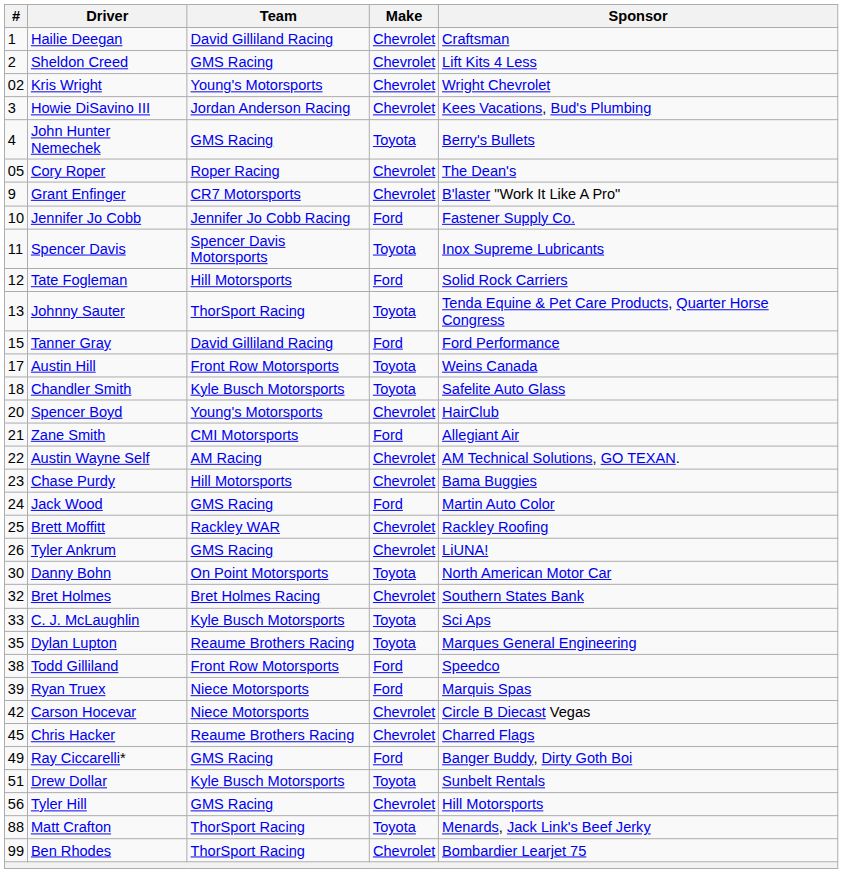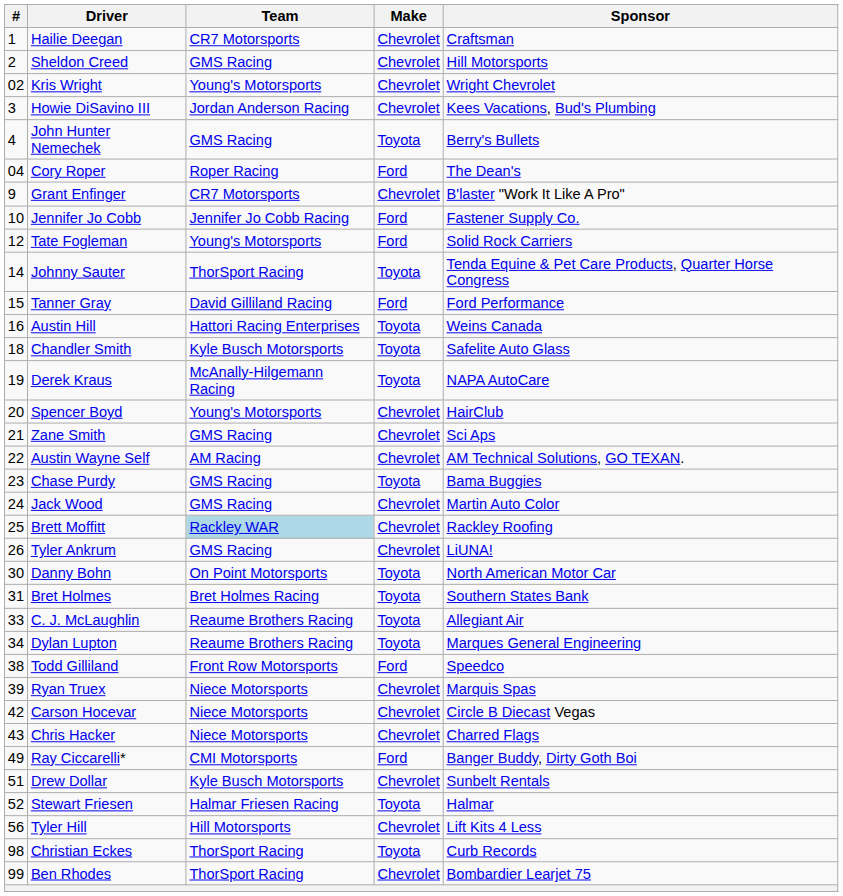 <table class="wikitable" style="font-size: 95%;">
 <tr>
 <th>#</th>
 <th>Driver</th>
 <th>Team</th>
 <th>Make</th>
 <th>Sponsor</th>
 </tr>
 <tr>
 <td>1</td>
 <td><a href='#'>Hailie Deegan</a></td>
-<td><a href='#'>David Gilliland Racing</a></td>
+<td><a href='#'>CR7 Motorsports</a></td>
 <td><a href='#'>Chevrolet</a></td>
 <td><a href='#'>Craftsman</a></td>
 </tr>
 <tr>
 <td>2</td>
 <td><a href='#'>Sheldon Creed</a></td>
 <td><a href='#'>GMS Racing</a></td>
 <td><a href='#'>Chevrolet</a></td>
-<td><a href='#'>Lift Kits 4 Less</a></td>
+<td><a href='#'>Hill Motorsports</a></td>
 </tr>
 <tr>
 <td>02</td>
 <td><a href='#'>Kris Wright</a></td>
 <td><a href='#'>Young's Motorsports</a></td>
 <td><a href='#'>Chevrolet</a></td>
 <td><a href='#'>Wright Chevrolet</a></td>
 </tr>
 <tr>
 <td>3</td>
 <td><a href='#'>Howie DiSavino III</a></td>
 <td><a href='#'>Jordan Anderson Racing</a></td>
 <td><a href='#'>Chevrolet</a></td>
 <td><a href='#'>Kees Vacations</a>, <a href='#'>Bud's Plumbing</a></td>
 </tr>
 <tr>
 <td>4</td>
 <td><a href='#'>John Hunter Nemechek</a></td>
 <td><a href='#'>GMS Racing</a></td>
 <td><a href='#'>Toyota</a></td>
 <td><a href='#'>Berry's Bullets</a></td>
 </tr>
 <tr>
-<td>05</td>
+<td>04</td>
 <td><a href='#'>Cory Roper</a></td>
 <td><a href='#'>Roper Racing</a></td>
-<td><a href='#'>Chevrolet</a></td>
+<td><a href='#'>Ford</a></td>
 <td><a href='#'>The Dean's</a></td>
 </tr>
 <tr>
 <td>9</td>
 <td><a href='#'>Grant Enfinger</a></td>
 <td><a href='#'>CR7 Motorsports</a></td>
 <td><a href='#'>Chevrolet</a></td>
 <td><a href='#'>B'laster</a> "Work It Like A Pro"</td>
 </tr>
 <tr>
 <td>10</td>
 <td><a href='#'>Jennifer Jo Cobb</a></td>
 <td><a href='#'>Jennifer Jo Cobb Racing</a></td>
 <td><a href='#'>Ford</a></td>
 <td><a href='#'>Fastener Supply Co.</a></td>
 </tr>
 <tr>
-<td>11</td>
-<td><a href='#'>Spencer Davis</a></td>
-<td><a href='#'>Spencer Davis Motorsports</a></td>
-<td><a href='#'>Toyota</a></td>
-<td><a href='#'>Inox Supreme Lubricants</a></td>
-</tr>
-<tr>
 <td>12</td>
 <td><a href='#'>Tate Fogleman</a></td>
-<td><a href='#'>Hill Motorsports</a></td>
+<td><a href='#'>Young's Motorsports</a></td>
 <td><a href='#'>Ford</a></td>
 <td><a href='#'>Solid Rock Carriers</a></td>
 </tr>
 <tr>
-<td>13</td>
+<td>14</td>
 <td><a href='#'>Johnny Sauter</a></td>
 <td><a href='#'>ThorSport Racing</a></td>
 <td><a href='#'>Toyota</a></td>
 <td><a href='#'>Tenda Equine & Pet Care Products</a>, <a href='#'>Quarter Horse Congress</a></td>
 </tr>
 <tr>
 <td>15</td>
 <td><a href='#'>Tanner Gray</a></td>
 <td><a href='#'>David Gilliland Racing</a></td>
 <td><a href='#'>Ford</a></td>
 <td><a href='#'>Ford Performance</a></td>
 </tr>
 <tr>
-<td>17</td>
+<td>16</td>
 <td><a href='#'>Austin Hill</a></td>
-<td><a href='#'>Front Row Motorsports</a></td>
+<td><a href='#'>Hattori Racing Enterprises</a></td>
 <td><a href='#'>Toyota</a></td>
 <td><a href='#'>Weins Canada</a></td>
 </tr>
 <tr>
 <td>18</td>
 <td><a href='#'>Chandler Smith</a></td>
 <td><a href='#'>Kyle Busch Motorsports</a></td>
 <td><a href='#'>Toyota</a></td>
 <td><a href='#'>Safelite Auto Glass</a></td>
 </tr>
 <tr>
+<td>19</td>
+<td><a href='#'>Derek Kraus</a></td>
+<td><a href='#'>McAnally-Hilgemann Racing</a></td>
+<td><a href='#'>Toyota</a></td>
+<td><a href='#'>NAPA AutoCare</a></td>
+</tr>
+<tr>
 <td>20</td>
 <td><a href='#'>Spencer Boyd</a></td>
 <td><a href='#'>Young's Motorsports</a></td>
 <td><a href='#'>Chevrolet</a></td>
 <td><a href='#'>HairClub</a></td>
 </tr>
 <tr>
 <td>21</td>
 <td><a href='#'>Zane Smith</a></td>
-<td><a href='#'>CMI Motorsports</a></td>
-<td><a href='#'>Ford</a></td>
-<td><a href='#'>Allegiant Air</a></td>
+<td><a href='#'>GMS Racing</a></td>
+<td><a href='#'>Chevrolet</a></td>
+<td><a href='#'>Sci Aps</a></td>
 </tr>
 <tr>
 <td>22</td>
 <td><a href='#'>Austin Wayne Self</a></td>
 <td><a href='#'>AM Racing</a></td>
 <td><a href='#'>Chevrolet</a></td>
 <td><a href='#'>AM Technical Solutions</a>, <a href='#'>GO TEXAN</a>.</td>
 </tr>
 <tr>
 <td>23</td>
 <td><a href='#'>Chase Purdy</a></td>
-<td><a href='#'>Hill Motorsports</a></td>
-<td><a href='#'>Chevrolet</a></td>
+<td><a href='#'>GMS Racing</a></td>
+<td><a href='#'>Toyota</a></td>
 <td><a href='#'>Bama Buggies</a></td>
 </tr>
 <tr>
 <td>24</td>
 <td><a href='#'>Jack Wood</a></td>
 <td><a href='#'>GMS Racing</a></td>
-<td><a href='#'>Ford</a></td>
+<td><a href='#'>Chevrolet</a></td>
 <td><a href='#'>Martin Auto Color</a></td>
 </tr>
 <tr>
 <td>25</td>
 <td><a href='#'>Brett Moffitt</a></td>
-<td><a href='#'>Rackley WAR</a></td>
+<td style="background: lightblue;"><a href='#'>Rackley WAR</a></td>
 <td><a href='#'>Chevrolet</a></td>
 <td><a href='#'>Rackley Roofing</a></td>
 </tr>
 <tr>
 <td>26</td>
 <td><a href='#'>Tyler Ankrum</a></td>
 <td><a href='#'>GMS Racing</a></td>
 <td><a href='#'>Chevrolet</a></td>
 <td><a href='#'>LiUNA!</a></td>
 </tr>
 <tr>
 <td>30</td>
 <td><a href='#'>Danny Bohn</a></td>
 <td><a href='#'>On Point Motorsports</a></td>
 <td><a href='#'>Toyota</a></td>
 <td><a href='#'>North American Motor Car</a></td>
 </tr>
 <tr>
-<td>32</td>
+<td>31</td>
 <td><a href='#'>Bret Holmes</a></td>
 <td><a href='#'>Bret Holmes Racing</a></td>
-<td><a href='#'>Chevrolet</a></td>
+<td><a href='#'>Toyota</a></td>
 <td><a href='#'>Southern States Bank</a></td>
 </tr>
 <tr>
 <td>33</td>
 <td><a href='#'>C. J. McLaughlin</a></td>
-<td><a href='#'>Kyle Busch Motorsports</a></td>
+<td><a href='#'>Reaume Brothers Racing</a></td>
 <td><a href='#'>Toyota</a></td>
-<td><a href='#'>Sci Aps</a></td>
+<td><a href='#'>Allegiant Air</a></td>
 </tr>
 <tr>
-<td>35</td>
+<td>34</td>
 <td><a href='#'>Dylan Lupton</a></td>
 <td><a href='#'>Reaume Brothers Racing</a></td>
 <td><a href='#'>Toyota</a></td>
 <td><a href='#'>Marques General Engineering</a></td>
 </tr>
 <tr>
 <td>38</td>
 <td><a href='#'>Todd Gilliland</a></td>
 <td><a href='#'>Front Row Motorsports</a></td>
 <td><a href='#'>Ford</a></td>
 <td><a href='#'>Speedco</a></td>
 </tr>
 <tr>
 <td>39</td>
 <td><a href='#'>Ryan Truex</a></td>
 <td><a href='#'>Niece Motorsports</a></td>
-<td><a href='#'>Ford</a></td>
+<td><a href='#'>Chevrolet</a></td>
 <td><a href='#'>Marquis Spas</a></td>
 </tr>
 <tr>
 <td>42</td>
 <td><a href='#'>Carson Hocevar</a></td>
 <td><a href='#'>Niece Motorsports</a></td>
 <td><a href='#'>Chevrolet</a></td>
 <td><a href='#'>Circle B Diecast</a> Vegas</td>
 </tr>
 <tr>
-<td>45</td>
+<td>43</td>
 <td><a href='#'>Chris Hacker</a></td>
-<td><a href='#'>Reaume Brothers Racing</a></td>
+<td><a href='#'>Niece Motorsports</a></td>
 <td><a href='#'>Chevrolet</a></td>
 <td><a href='#'>Charred Flags</a></td>
 </tr>
 <tr>
 <td>49</td>
 <td><a href='#'>Ray Ciccarelli</a>*</td>
-<td><a href='#'>GMS Racing</a></td>
+<td><a href='#'>CMI Motorsports</a></td>
 <td><a href='#'>Ford</a></td>
 <td><a href='#'>Banger Buddy</a>, <a href='#'>Dirty Goth Boi</a></td>
 </tr>
 <tr>
 <td>51</td>
 <td><a href='#'>Drew Dollar</a></td>
 <td><a href='#'>Kyle Busch Motorsports</a></td>
+<td><a href='#'>Chevrolet</a></td>
+<td><a href='#'>Sunbelt Rentals</a></td>
+</tr>
+<tr>
+<td>52</td>
+<td><a href='#'>Stewart Friesen</a></td>
+<td><a href='#'>Halmar Friesen Racing</a></td>
 <td><a href='#'>Toyota</a></td>
-<td><a href='#'>Sunbelt Rentals</a></td>
+<td><a href='#'>Halmar</a></td>
 </tr>
 <tr>
 <td>56</td>
 <td><a href='#'>Tyler Hill</a></td>
-<td><a href='#'>GMS Racing</a></td>
+<td><a href='#'>Hill Motorsports</a></td>
 <td><a href='#'>Chevrolet</a></td>
-<td><a href='#'>Hill Motorsports</a></td>
+<td><a href='#'>Lift Kits 4 Less</a></td>
 </tr>
 <tr>
-<td>88</td>
-<td><a href='#'>Matt Crafton</a></td>
+<td>98</td>
+<td><a href='#'>Christian Eckes</a></td>
 <td><a href='#'>ThorSport Racing</a></td>
 <td><a href='#'>Toyota</a></td>
-<td><a href='#'>Menards</a>, <a href='#'>Jack Link's Beef Jerky</a></td>
+<td><a href='#'>Curb Records</a></td>
 </tr>
 <tr>
 <td>99</td>
 <td><a href='#'>Ben Rhodes</a></td>
 <td><a href='#'>ThorSport Racing</a></td>
 <td><a href='#'>Chevrolet</a></td>
 <td><a href='#'>Bombardier Learjet 75</a></td>
 </tr>
 <tr>
 <th colspan="5"></th>
 </tr>
 </table>
